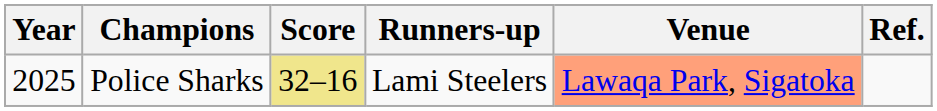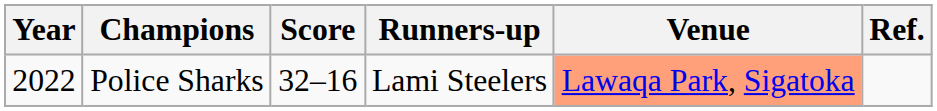 <table class="wikitable">
 <tr>
 <th>Year</th>
 <th>Champions</th>
 <th>Score</th>
 <th>Runners-up</th>
 <th>Venue</th>
 <th>Ref.</th>
 </tr>
 <tr>
-<td>2025</td>
+<td>2022</td>
 <td> Police Sharks</td>
-<td style="background: khaki;">32–16</td>
+<td>32–16</td>
 <td> Lami Steelers</td>
 <td style="background: lightsalmon;"><a href='#'>Lawaqa Park</a>, <a href='#'>Sigatoka</a></td>
 <td></td>
 </tr>
 </table>
